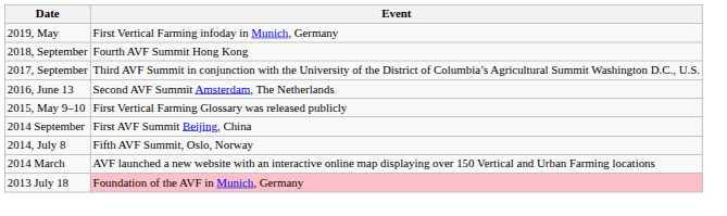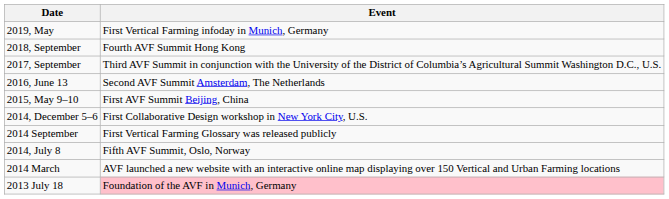 <table class="wikitable">
 <tr>
 <th>Date</th>
 <th>Event</th>
 </tr>
 <tr>
 <td>2019, May</td>
 <td>First Vertical Farming infoday in <a href='#'>Munich</a>, Germany</td>
 </tr>
 <tr>
 <td>2018, September</td>
 <td>Fourth AVF Summit Hong Kong</td>
 </tr>
 <tr>
 <td>2017, September</td>
 <td>Third AVF Summit in conjunction with the University of the District of Columbia’s Agricultural Summit Washington D.C., U.S.</td>
 </tr>
 <tr>
 <td>2016, June 13</td>
 <td>Second AVF Summit <a href='#'>Amsterdam</a>, The Netherlands </td>
 </tr>
 <tr>
 <td>2015, May 9–10</td>
-<td>First Vertical Farming Glossary was released publicly</td>
+<td>First AVF Summit <a href='#'>Beijing</a>, China </td>
+</tr>
+<tr>
+<td>2014, December 5–6</td>
+<td>First Collaborative Design workshop in <a href='#'>New York City</a>, U.S.</td>
 </tr>
 <tr>
 <td>2014 September</td>
-<td>First AVF Summit <a href='#'>Beijing</a>, China </td>
+<td>First Vertical Farming Glossary was released publicly</td>
 </tr>
 <tr>
 <td>2014, July 8</td>
 <td>Fifth AVF Summit, Oslo, Norway</td>
 </tr>
 <tr>
 <td>2014 March</td>
 <td>AVF launched a new website with an interactive online map displaying over 150 Vertical and Urban Farming locations</td>
 </tr>
 <tr>
 <td>2013 July 18</td>
 <td style="background: pink;">Foundation of the AVF in <a href='#'>Munich</a>, Germany</td>
 </tr>
 </table>
